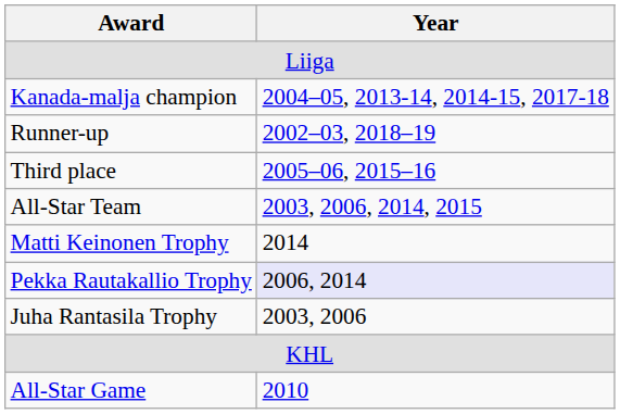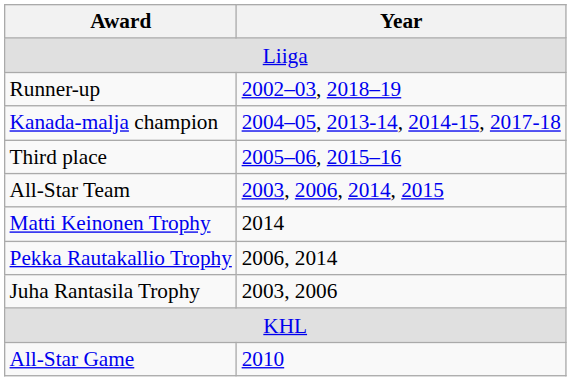 <table class="wikitable">
 <tr>
 <th>Award</th>
 <th>Year</th>
 </tr>
 <tr ALIGN="center" bgcolor="#e0e0e0">
 <td colspan="2"><a href='#'>Liiga</a></td>
 </tr>
 <tr>
+<td> Runner-up</td>
+<td><a href='#'>2002–03</a>, <a href='#'>2018–19</a></td>
+</tr>
+<tr>
 <td><a href='#'>Kanada-malja</a> champion</td>
 <td><a href='#'>2004–05</a>, <a href='#'>2013-14</a>, <a href='#'>2014-15</a>, <a href='#'>2017-18</a></td>
-</tr>
-<tr>
-<td> Runner-up</td>
-<td><a href='#'>2002–03</a>, <a href='#'>2018–19</a></td>
 </tr>
 <tr>
 <td> Third place</td>
 <td><a href='#'>2005–06</a>, <a href='#'>2015–16</a></td>
 </tr>
 <tr>
 <td>All-Star Team</td>
 <td><a href='#'>2003</a>, <a href='#'>2006</a>, <a href='#'>2014</a>, <a href='#'>2015</a></td>
 </tr>
 <tr>
 <td><a href='#'>Matti Keinonen Trophy</a></td>
 <td>2014</td>
 </tr>
 <tr>
 <td><a href='#'>Pekka Rautakallio Trophy</a></td>
-<td style="background: lavender;">2006, 2014</td>
+<td>2006, 2014</td>
 </tr>
 <tr>
 <td>Juha Rantasila Trophy</td>
 <td>2003, 2006</td>
 </tr>
 <tr ALIGN="center" bgcolor="#e0e0e0">
 <td colspan="2"><a href='#'>KHL</a></td>
 </tr>
 <tr>
 <td><a href='#'>All-Star Game</a></td>
 <td><a href='#'>2010</a></td>
 </tr>
 </table>
